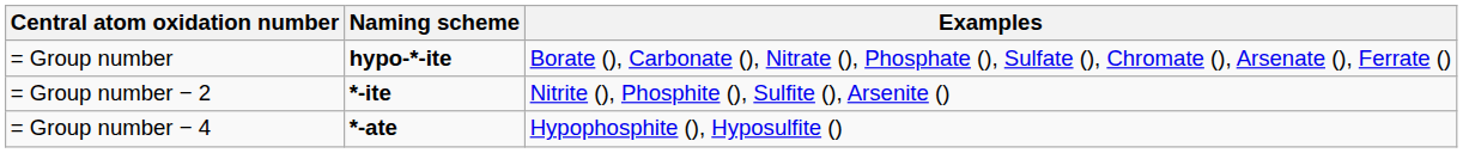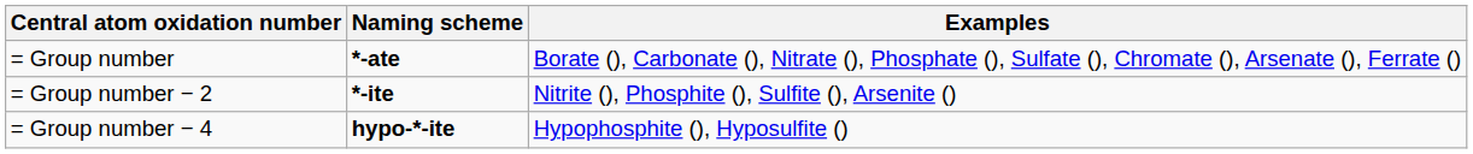 <table class=wikitable>
 <tr>
 <th>Central atom oxidation number</th>
 <th>Naming scheme</th>
 <th>Examples</th>
 </tr>
 <tr>
 <td>= Group number</td>
-<td><strong>hypo-*-ite</strong></td>
+<td><strong>*-ate</strong></td>
 <td><a href='#'>Borate</a> (), <a href='#'>Carbonate</a> (), <a href='#'>Nitrate</a> (), <a href='#'>Phosphate</a> (), <a href='#'>Sulfate</a> (), <a href='#'>Chromate</a> (), <a href='#'>Arsenate</a> (), <a href='#'>Ferrate</a> ()</td>
 </tr>
 <tr>
 <td>= Group number − 2</td>
 <td><strong>*-ite</strong></td>
 <td><a href='#'>Nitrite</a> (), <a href='#'>Phosphite</a> (), <a href='#'>Sulfite</a> (), <a href='#'>Arsenite</a> ()</td>
 </tr>
 <tr>
 <td>= Group number − 4</td>
-<td><strong>*-ate</strong></td>
+<td><strong>hypo-*-ite</strong></td>
 <td><a href='#'>Hypophosphite</a> (), <a href='#'>Hyposulfite</a> ()</td>
 </tr>
 </table>
